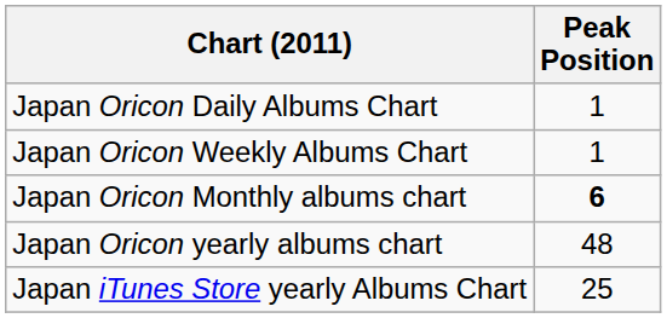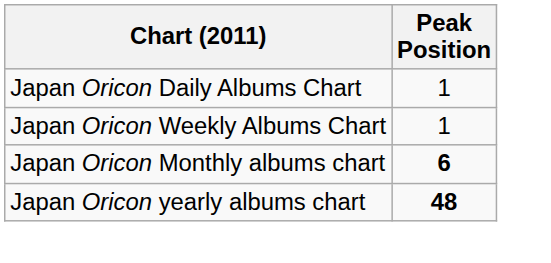 <table class="wikitable sortable">
 <tr>
 <th>Chart (2011)</th>
 <th>Peak<br>Position</th>
 </tr>
 <tr>
 <td>Japan <em>Oricon</em> Daily Albums Chart</td>
 <td style="text-align:center;">1</td>
 </tr>
 <tr>
 <td>Japan <em>Oricon</em> Weekly Albums Chart</td>
 <td style="text-align:center;">1</td>
 </tr>
 <tr>
 <td>Japan <em>Oricon</em> Monthly albums chart</td>
 <td style="text-align:center;"><strong>6</strong></td>
 </tr>
 <tr>
 <td>Japan <em>Oricon</em> yearly albums chart</td>
-<td style="text-align:center;">48</td>
-</tr>
-<tr>
-<td>Japan <em><a href='#'>iTunes Store</a></em> yearly Albums Chart</td>
-<td style="text-align:center;">25</td>
+<td style="text-align:center;"><strong>48</strong></td>
 </tr>
 </table>
